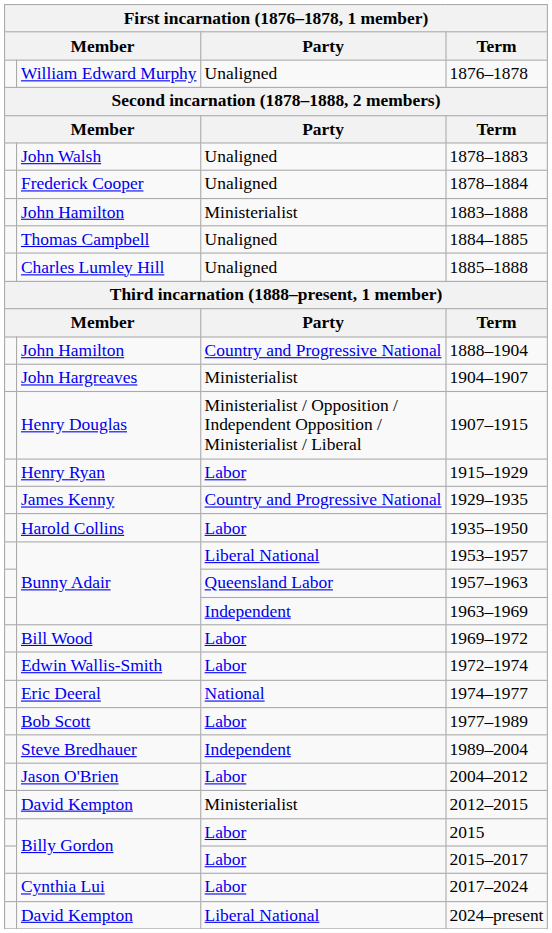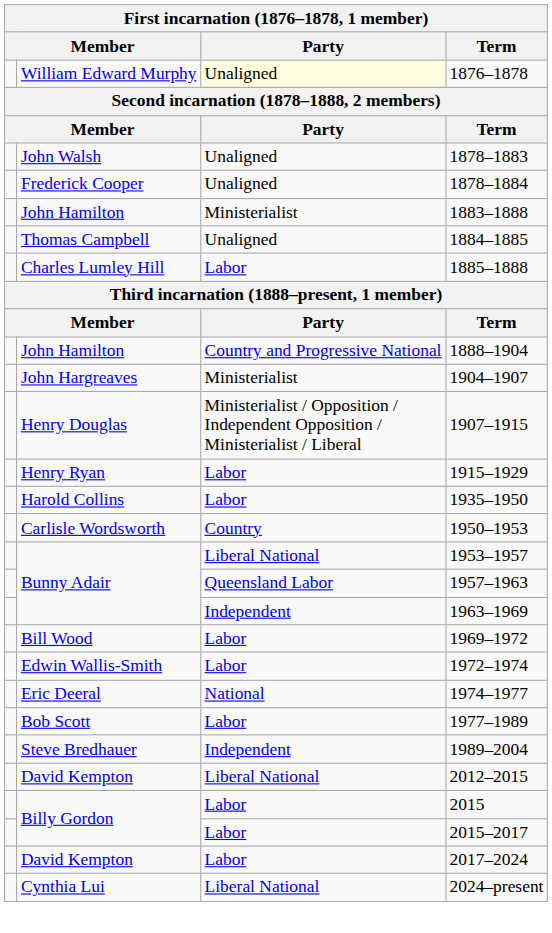 <table class="wikitable">
 <tr>
 <th colspan="4">First incarnation (1876–1878, 1 member)</th>
 </tr>
 <tr>
 <th colspan="2">Member</th>
 <th>Party</th>
 <th>Term</th>
 </tr>
 <tr>
 <td> </td>
 <td><a href='#'>William Edward Murphy</a></td>
-<td>Unaligned</td>
+<td style="background: lightyellow;">Unaligned</td>
 <td>1876–1878</td>
 </tr>
 <tr>
 <th colspan="4">Second incarnation (1878–1888, 2 members)</th>
 </tr>
 <tr>
 <th colspan="2">Member</th>
 <th>Party</th>
 <th>Term</th>
 </tr>
 <tr>
 <td> </td>
 <td><a href='#'>John Walsh</a></td>
 <td>Unaligned</td>
 <td>1878–1883</td>
 </tr>
 <tr>
 <td> </td>
 <td><a href='#'>Frederick Cooper</a></td>
 <td>Unaligned</td>
 <td>1878–1884</td>
 </tr>
 <tr>
 <td> </td>
 <td><a href='#'>John Hamilton</a></td>
 <td>Ministerialist</td>
 <td>1883–1888</td>
 </tr>
 <tr>
 <td> </td>
 <td><a href='#'>Thomas Campbell</a></td>
 <td>Unaligned</td>
 <td>1884–1885</td>
 </tr>
 <tr>
 <td> </td>
 <td><a href='#'>Charles Lumley Hill</a></td>
-<td>Unaligned</td>
+<td><a href='#'>Labor</a></td>
 <td>1885–1888</td>
 </tr>
 <tr>
 <th colspan="4">Third incarnation (1888–present, 1 member)</th>
 </tr>
 <tr>
 <th colspan="2">Member</th>
 <th>Party</th>
 <th>Term</th>
 </tr>
 <tr>
 <td> </td>
 <td><a href='#'>John Hamilton</a></td>
 <td><a href='#'>Country and Progressive National</a></td>
 <td>1888–1904</td>
 </tr>
 <tr>
 <td> </td>
 <td><a href='#'>John Hargreaves</a></td>
 <td>Ministerialist</td>
 <td>1904–1907</td>
 </tr>
 <tr>
 <td> </td>
 <td><a href='#'>Henry Douglas</a></td>
 <td>Ministerialist / Opposition / <br>Independent Opposition / <br>Ministerialist / Liberal</td>
 <td>1907–1915</td>
 </tr>
 <tr>
 <td> </td>
 <td><a href='#'>Henry Ryan</a></td>
 <td><a href='#'>Labor</a></td>
 <td>1915–1929</td>
 </tr>
 <tr>
 <td> </td>
-<td><a href='#'>James Kenny</a></td>
-<td><a href='#'>Country and Progressive National</a></td>
-<td>1929–1935</td>
+<td><a href='#'>Harold Collins</a></td>
+<td><a href='#'>Labor</a></td>
+<td>1935–1950</td>
 </tr>
 <tr>
 <td> </td>
-<td><a href='#'>Harold Collins</a></td>
-<td><a href='#'>Labor</a></td>
-<td>1935–1950</td>
+<td><a href='#'>Carlisle Wordsworth</a></td>
+<td><a href='#'>Country</a></td>
+<td>1950–1953</td>
 </tr>
 <tr>
 <td> </td>
 <td rowspan="3"><a href='#'>Bunny Adair</a></td>
 <td><a href='#'>Liberal National</a></td>
 <td>1953–1957</td>
 </tr>
 <tr>
 <td> </td>
 <td><a href='#'>Queensland Labor</a></td>
 <td>1957–1963</td>
 </tr>
 <tr>
 <td> </td>
 <td><a href='#'>Independent</a></td>
 <td>1963–1969</td>
 </tr>
 <tr>
 <td> </td>
 <td><a href='#'>Bill Wood</a></td>
 <td><a href='#'>Labor</a></td>
 <td>1969–1972</td>
 </tr>
 <tr>
 <td> </td>
 <td><a href='#'>Edwin Wallis-Smith</a></td>
 <td><a href='#'>Labor</a></td>
 <td>1972–1974</td>
 </tr>
 <tr>
 <td> </td>
 <td><a href='#'>Eric Deeral</a></td>
 <td><a href='#'>National</a></td>
 <td>1974–1977</td>
 </tr>
 <tr>
 <td> </td>
 <td><a href='#'>Bob Scott</a></td>
 <td><a href='#'>Labor</a></td>
 <td>1977–1989</td>
 </tr>
 <tr>
 <td> </td>
 <td><a href='#'>Steve Bredhauer</a></td>
 <td><a href='#'>Independent</a></td>
 <td>1989–2004</td>
 </tr>
 <tr>
 <td> </td>
-<td><a href='#'>Jason O'Brien</a></td>
-<td><a href='#'>Labor</a></td>
-<td>2004–2012</td>
-</tr>
-<tr>
-<td> </td>
 <td><a href='#'>David Kempton</a></td>
-<td>Ministerialist</td>
+<td><a href='#'>Liberal National</a></td>
 <td>2012–2015</td>
 </tr>
 <tr>
 <td> </td>
 <td rowspan="2"><a href='#'>Billy Gordon</a></td>
 <td><a href='#'>Labor</a></td>
 <td>2015</td>
 </tr>
 <tr>
 <td> </td>
 <td><a href='#'>Labor</a></td>
 <td>2015–2017</td>
 </tr>
 <tr>
 <td> </td>
-<td><a href='#'>Cynthia Lui</a></td>
+<td><a href='#'>David Kempton</a></td>
 <td><a href='#'>Labor</a></td>
 <td>2017–2024</td>
 </tr>
 <tr>
 <td> </td>
-<td><a href='#'>David Kempton</a></td>
+<td><a href='#'>Cynthia Lui</a></td>
 <td><a href='#'>Liberal National</a></td>
 <td>2024–present</td>
 </tr>
 </table>
